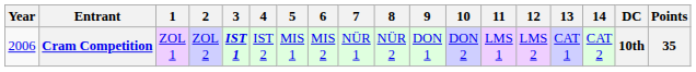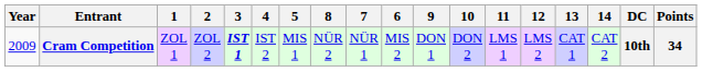 <table class="wikitable" style="text-align:center; font-size:85%">
 <tr>
 <th>Year</th>
 <th>Entrant</th>
 <th>1</th>
 <th>2</th>
 <th>3</th>
 <th>4</th>
 <th>5</th>
+<th>8</th>
+<th>7</th>
 <th>6</th>
-<th>7</th>
-<th>8</th>
 <th>9</th>
 <th>10</th>
 <th>11</th>
 <th>12</th>
 <th>13</th>
 <th>14</th>
 <th>DC</th>
 <th>Points</th>
 </tr>
 <tr>
-<td><a href='#'>2006</a></td>
+<td><a href='#'>2009</a></td>
 <th nowrap><a href='#'>Cram Competition</a></th>
 <td style="background:#efcfff;"><a href='#'>ZOL<br>1</a><br></td>
 <td style="background:#cfcfff;"><a href='#'>ZOL<br>2</a><br></td>
 <td style="background:#dfffdf;"><strong><em><a href='#'>IST<br>1</a></em><br></strong></td>
 <td style="background:#dfffdf;"><a href='#'>IST<br>2</a><br></td>
 <td style="background:#dfffdf;"><a href='#'>MIS<br>1</a><br></td>
+<td style="background:#dfffdf;"><a href='#'>NÜR<br>2</a><br></td>
+<td style="background:#dfffdf;"><a href='#'>NÜR<br>1</a><br></td>
 <td style="background:#dfffdf;"><a href='#'>MIS<br>2</a><br></td>
-<td style="background:#dfffdf;"><a href='#'>NÜR<br>1</a><br></td>
-<td style="background:#dfffdf;"><a href='#'>NÜR<br>2</a><br></td>
 <td style="background:#dfffdf;"><a href='#'>DON<br>1</a><br></td>
 <td style="background:#cfcfff;"><a href='#'>DON<br>2</a><br></td>
 <td style="background:#efcfff;"><a href='#'>LMS<br>1</a><br></td>
 <td style="background:#efcfff;"><a href='#'>LMS<br>2</a><br></td>
 <td style="background:#cfcfff;"><a href='#'>CAT<br>1</a><br></td>
 <td style="background:#dfffdf;"><a href='#'>CAT<br>2</a><br></td>
 <th>10th</th>
-<th>35</th>
+<th>34</th>
 </tr>
 </table>
